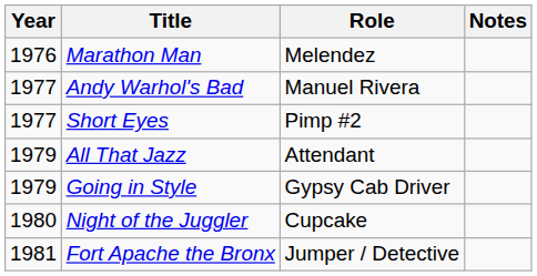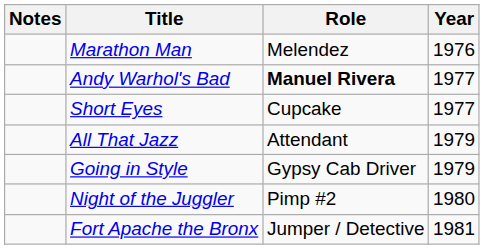 <table class="wikitable sortable">
 <tr>
-<th>Year</th>
+<th>Notes</th>
 <th>Title</th>
 <th>Role</th>
-<th>Notes</th>
+<th>Year</th>
 </tr>
 <tr>
-<td>1976</td>
+<td></td>
 <td><em><a href='#'>Marathon Man</a></em></td>
 <td>Melendez</td>
-<td></td>
+<td>1976</td>
 </tr>
 <tr>
+<td></td>
+<td><em><a href='#'>Andy Warhol's Bad</a></em></td>
+<td><strong>Manuel Rivera</strong></td>
 <td>1977</td>
-<td><em><a href='#'>Andy Warhol's Bad</a></em></td>
-<td>Manuel Rivera</td>
-<td></td>
 </tr>
 <tr>
+<td></td>
+<td><em><a href='#'>Short Eyes</a></em></td>
+<td>Cupcake</td>
 <td>1977</td>
-<td><em><a href='#'>Short Eyes</a></em></td>
-<td>Pimp #2</td>
-<td></td>
 </tr>
 <tr>
-<td>1979</td>
+<td></td>
 <td><em><a href='#'>All That Jazz</a></em></td>
 <td>Attendant</td>
-<td></td>
+<td>1979</td>
 </tr>
 <tr>
-<td>1979</td>
+<td></td>
 <td><em><a href='#'>Going in Style</a></em></td>
 <td>Gypsy Cab Driver</td>
-<td></td>
+<td>1979</td>
 </tr>
 <tr>
+<td></td>
+<td><em><a href='#'>Night of the Juggler</a></em></td>
+<td>Pimp #2</td>
 <td>1980</td>
-<td><em><a href='#'>Night of the Juggler</a></em></td>
-<td>Cupcake</td>
-<td></td>
 </tr>
 <tr>
-<td>1981</td>
+<td></td>
 <td><em><a href='#'>Fort Apache the Bronx</a></em></td>
 <td>Jumper / Detective</td>
-<td></td>
+<td>1981</td>
 </tr>
 </table>
